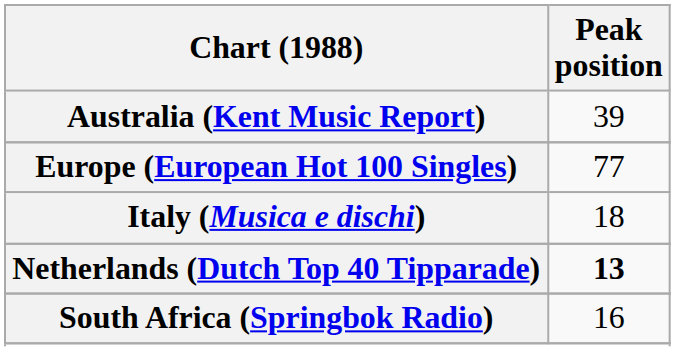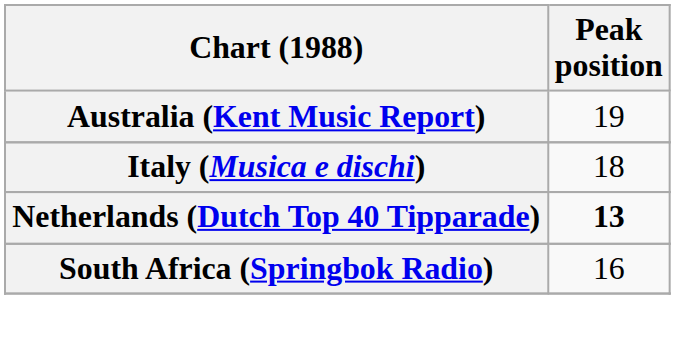 <table class="wikitable sortable plainrowheaders" style="text-align:center">
 <tr>
 <th scope="col">Chart (1988)</th>
 <th scope="col">Peak<br>position</th>
 </tr>
 <tr>
 <th scope="row">Australia (<a href='#'>Kent Music Report</a>)</th>
-<td>39</td>
+<td>19</td>
 </tr>
 <tr>
-</tr>
-<tr>
-<th scope="row">Europe (<a href='#'>European Hot 100 Singles</a>)</th>
-<td>77</td>
 </tr>
 <tr>
 <th scope="row">Italy (<em><a href='#'>Musica e dischi</a></em>)</th>
 <td>18</td>
 </tr>
 <tr>
 </tr>
 <tr>
 <th scope="row">Netherlands (<a href='#'>Dutch Top 40 Tipparade</a>)</th>
 <td><strong>13</strong></td>
 </tr>
 <tr>
 </tr>
 <tr>
 <th scope="row">South Africa (<a href='#'>Springbok Radio</a>)</th>
 <td>16</td>
 </tr>
 <tr>
 </tr>
 <tr>
 </tr>
 </table>
